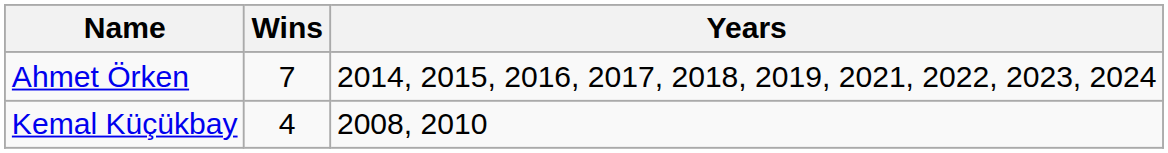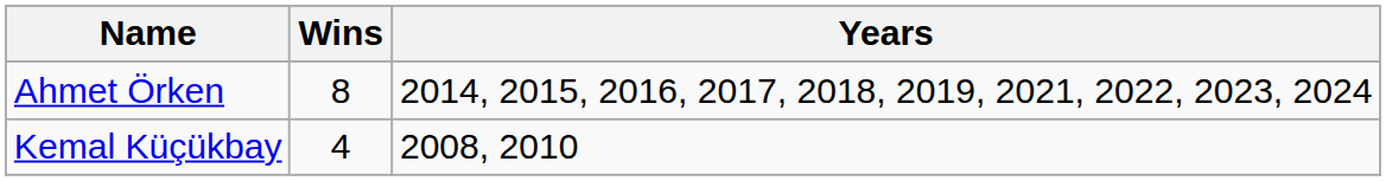 <table class="wikitable">
 <tr>
 <th>Name</th>
 <th>Wins</th>
 <th>Years</th>
 </tr>
 <tr>
 <td><a href='#'>Ahmet Örken</a></td>
-<td align=center>7</td>
+<td align=center>8</td>
 <td align=left>2014, 2015, 2016, 2017, 2018, 2019, 2021, 2022, 2023, 2024</td>
 </tr>
 <tr>
 <td><a href='#'>Kemal Küçükbay</a></td>
 <td align=center>4</td>
 <td align=left>2008, 2010</td>
 </tr>
 </table>
